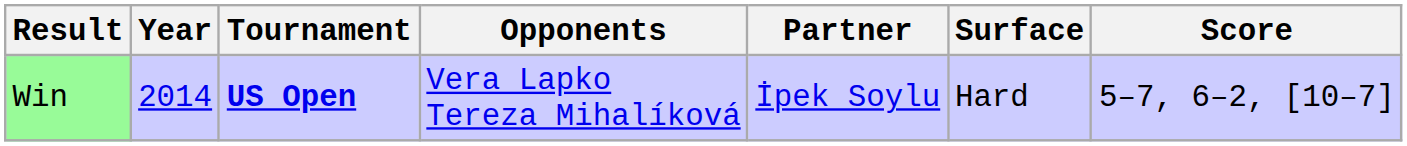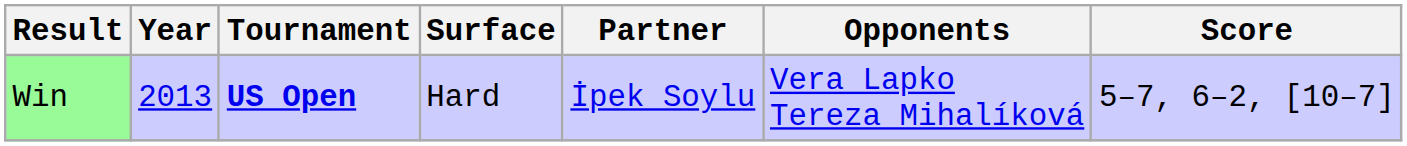 <table class="sortable wikitable">
 <tr>
 <th>Result</th>
 <th>Year</th>
 <th>Tournament</th>
+<th>Surface</th>
+<th>Partner</th>
 <th>Opponents</th>
-<th>Partner</th>
-<th>Surface</th>
 <th>Score</th>
 </tr>
 <tr style="background:#ccccff;">
 <td style="background:#98fb98;">Win</td>
-<td><a href='#'>2014</a></td>
+<td><a href='#'>2013</a></td>
 <td><strong><a href='#'>US Open</a></strong></td>
+<td>Hard</td>
+<td> <a href='#'>İpek Soylu</a></td>
 <td> <a href='#'>Vera Lapko</a> <br>  <a href='#'>Tereza Mihalíková</a></td>
-<td> <a href='#'>İpek Soylu</a></td>
-<td>Hard</td>
 <td>5–7, 6–2, [10–7]</td>
 </tr>
 </table>
